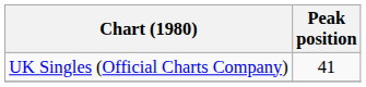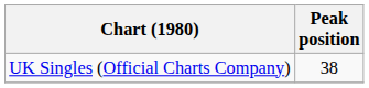 <table class="wikitable sortable">
 <tr>
 <th>Chart (1980)</th>
 <th>Peak<br>position</th>
 </tr>
 <tr>
 <td align="left"><a href='#'>UK Singles</a> (<a href='#'>Official Charts Company</a>)</td>
-<td style="text-align:center;">41</td>
+<td style="text-align:center;">38</td>
 </tr>
 <tr>
 </tr>
 </table>
